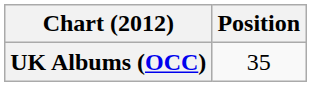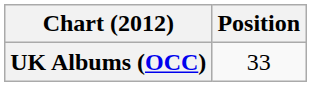 <table class="wikitable sortable plainrowheaders" style="text-align:center">
 <tr>
 <th scope="col">Chart (2012)</th>
 <th scope="col">Position</th>
 </tr>
 <tr>
 <th scope="row">UK Albums (<a href='#'>OCC</a>)</th>
-<td style="text-align:center;">35</td>
+<td style="text-align:center;">33</td>
 </tr>
 </table>
